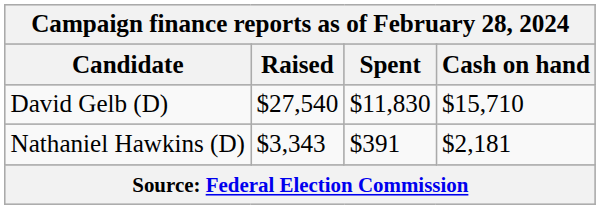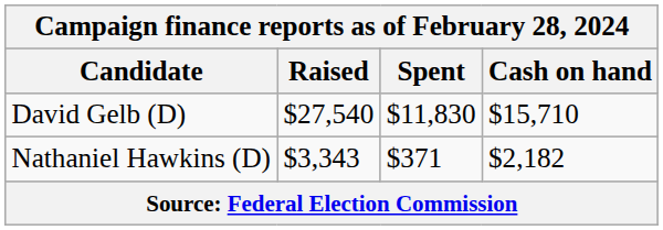 <table class="wikitable sortable">
 <tr>
 <th colspan=4>Campaign finance reports as of February 28, 2024</th>
 </tr>
 <tr style="text-align:center;">
 <th>Candidate</th>
 <th>Raised</th>
 <th>Spent</th>
 <th>Cash on hand</th>
 </tr>
 <tr>
 <td>David Gelb (D)</td>
 <td>$27,540</td>
 <td>$11,830</td>
 <td>$15,710</td>
 </tr>
 <tr>
 <td>Nathaniel Hawkins (D)</td>
 <td>$3,343</td>
-<td>$391</td>
-<td>$2,181</td>
+<td>$371</td>
+<td>$2,182</td>
 </tr>
 <tr>
 <th colspan="4"><small>Source: <a href='#'>Federal Election Commission</a></small></th>
 </tr>
 </table>
